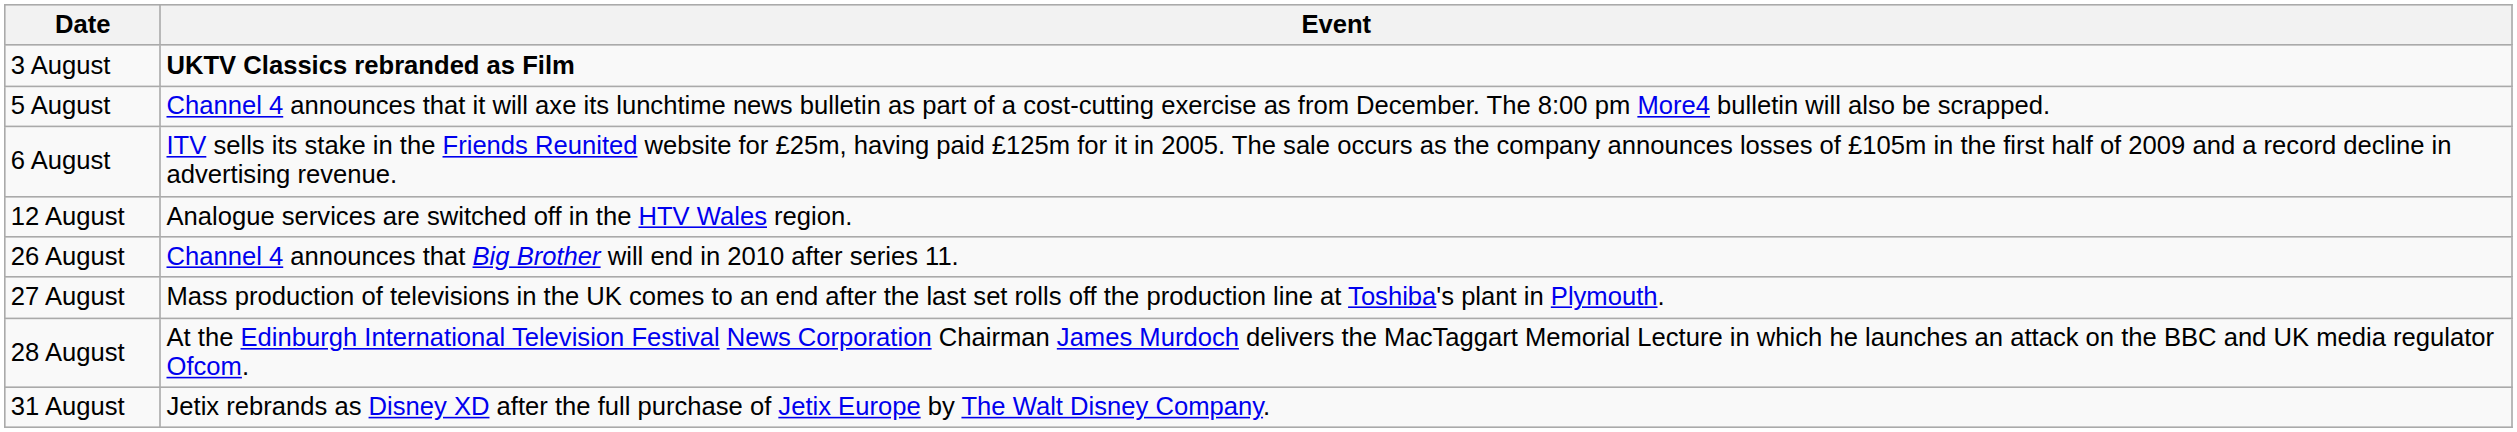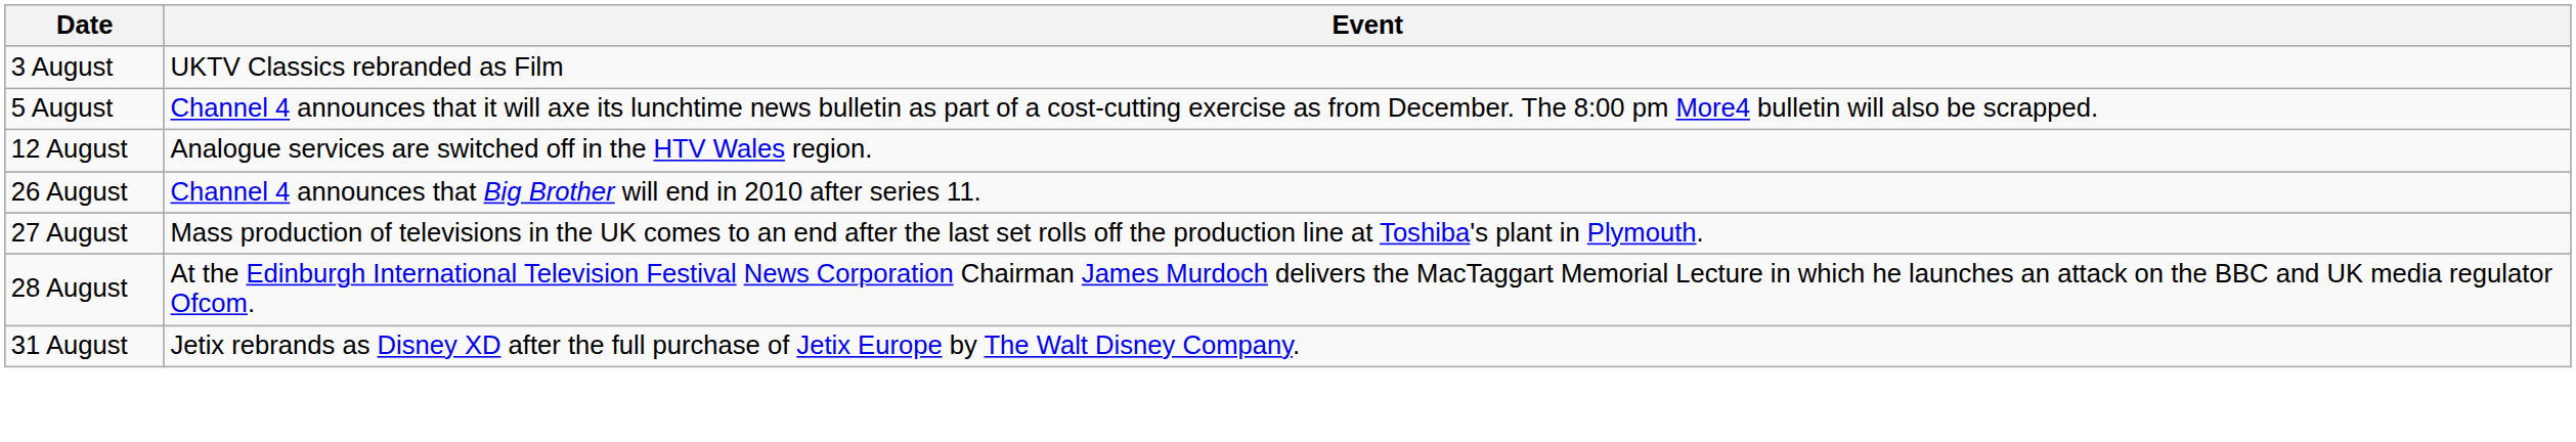 <table class="wikitable">
 <tr>
 <th width=90>Date</th>
 <th>Event</th>
 </tr>
 <tr>
 <td>3 August</td>
-<td><strong>UKTV Classics rebranded as Film</strong></td>
+<td>UKTV Classics rebranded as Film</td>
 </tr>
 <tr>
 <td>5 August</td>
 <td><a href='#'>Channel 4</a> announces that it will axe its lunchtime news bulletin as part of a cost-cutting exercise as from December. The 8:00 pm <a href='#'>More4</a> bulletin will also be scrapped.</td>
-</tr>
-<tr>
-<td>6 August</td>
-<td><a href='#'>ITV</a> sells its stake in the <a href='#'>Friends Reunited</a> website for £25m, having paid £125m for it in 2005. The sale occurs as the company announces losses of £105m in the first half of 2009 and a record decline in advertising revenue.</td>
 </tr>
 <tr>
 <td>12 August</td>
 <td>Analogue services are switched off in the <a href='#'>HTV Wales</a> region.</td>
 </tr>
 <tr>
 <td>26 August</td>
 <td><a href='#'>Channel 4</a> announces that <em><a href='#'>Big Brother</a></em> will end in 2010 after series 11.</td>
 </tr>
 <tr>
 <td>27 August</td>
 <td>Mass production of televisions in the UK comes to an end after the last set rolls off the production line at <a href='#'>Toshiba</a>'s plant in <a href='#'>Plymouth</a>.</td>
 </tr>
 <tr>
 <td>28 August</td>
 <td>At the <a href='#'>Edinburgh International Television Festival</a> <a href='#'>News Corporation</a> Chairman <a href='#'>James Murdoch</a> delivers the MacTaggart Memorial Lecture in which he launches an attack on the BBC and UK media regulator <a href='#'>Ofcom</a>.</td>
 </tr>
 <tr>
 <td>31 August</td>
 <td>Jetix rebrands as <a href='#'>Disney XD</a> after the full purchase of <a href='#'>Jetix Europe</a> by <a href='#'>The Walt Disney Company</a>.</td>
 </tr>
 </table>
